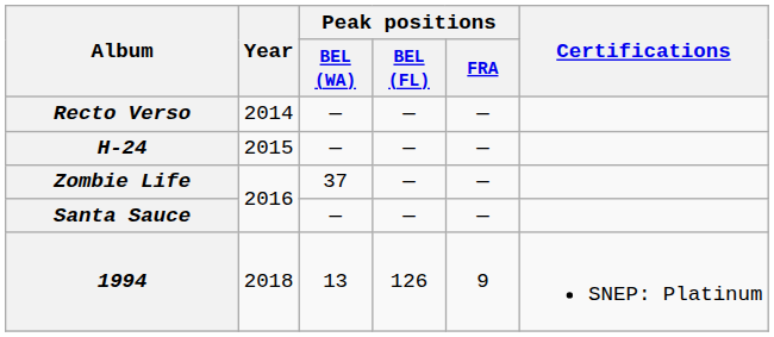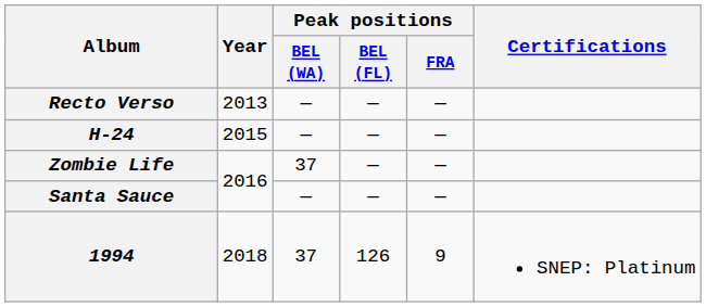 <table class="wikitable plainrowheaders" style="text-align:center;">
 <tr>
 <th rowspan="2" style="text-align:center; width:140px;">Album</th>
 <th rowspan="2" style="text-align:center; width:10px;">Year</th>
 <th style="text-align:center;" colspan="3">Peak positions</th>
 <th align="center" rowspan="2"><a href='#'>Certifications</a></th>
 </tr>
 <tr>
 <th width="40"><small><a href='#'>BEL<br>(WA)</a></small><br></th>
 <th width="40"><small><a href='#'>BEL<br>(FL)</a></small><br></th>
 <th width="40"><small><a href='#'>FRA</a></small><br></th>
 </tr>
 <tr>
 <th scope="row"><em>Recto Verso</em></th>
-<td style="text-align:center;">2014</td>
+<td style="text-align:center;">2013</td>
 <td style="text-align:center;">—</td>
 <td style="text-align:center;">—</td>
 <td style="text-align:center;">—</td>
 <td style="text-align:center;"></td>
 </tr>
 <tr>
 <th scope="row"><em>H-24</em></th>
 <td style="text-align:center;">2015</td>
 <td style="text-align:center;">—</td>
 <td style="text-align:center;">—</td>
 <td style="text-align:center;">—</td>
 <td style="text-align:center;"></td>
 </tr>
 <tr>
 <th scope="row"><em>Zombie Life</em></th>
 <td style="text-align:center;" rowspan=2>2016</td>
 <td style="text-align:center;">37</td>
 <td style="text-align:center;">—</td>
 <td style="text-align:center;">—</td>
 <td style="text-align:center;"></td>
 </tr>
 <tr>
 <th scope="row"><em>Santa Sauce</em></th>
 <td style="text-align:center;">—</td>
 <td style="text-align:center;">—</td>
 <td style="text-align:center;">—</td>
 <td style="text-align:center;"></td>
 </tr>
 <tr>
 <th scope="row"><em>1994</em></th>
 <td style="text-align:center;">2018</td>
-<td style="text-align:center;">13</td>
+<td style="text-align:center;">37</td>
 <td style="text-align:center;">126</td>
 <td style="text-align:center;">9</td>
 <td style="text-align:center;"><br><ul><li>SNEP: Platinum</li></ul></td>
 </tr>
 </table>
